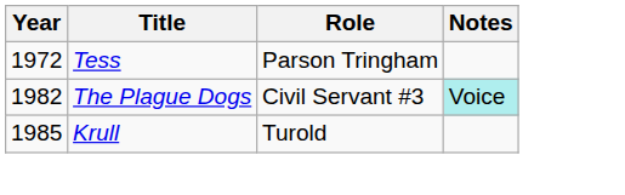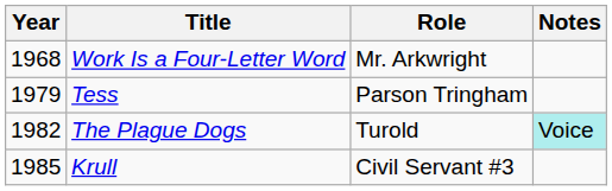 <table class="wikitable">
 <tr>
 <th>Year</th>
 <th>Title</th>
 <th>Role</th>
 <th>Notes</th>
 </tr>
 <tr>
-<td>1972</td>
+<td>1968</td>
+<td><em><a href='#'>Work Is a Four-Letter Word</a></em></td>
+<td>Mr. Arkwright</td>
+<td></td>
+</tr>
+<tr>
+<td>1979</td>
 <td><em><a href='#'>Tess</a></em></td>
 <td>Parson Tringham</td>
 <td></td>
 </tr>
 <tr>
 <td>1982</td>
 <td><em><a href='#'>The Plague Dogs</a></em></td>
-<td>Civil Servant #3</td>
+<td>Turold</td>
 <td style="background: paleturquoise;">Voice</td>
 </tr>
 <tr>
 <td>1985</td>
 <td><em><a href='#'>Krull</a></em></td>
-<td>Turold</td>
+<td>Civil Servant #3</td>
 <td></td>
 </tr>
 </table>
